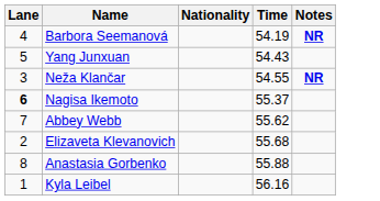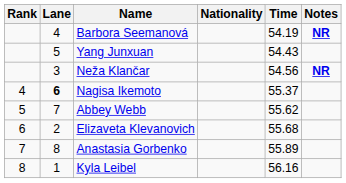 <table class="wikitable sortable" style="text-align:center">
 <tr>
+<th>Rank</th>
 <th>Lane</th>
 <th>Name</th>
 <th>Nationality</th>
 <th>Time</th>
 <th>Notes</th>
 </tr>
 <tr>
+<td></td>
 <td>4</td>
 <td align=left><a href='#'>Barbora Seemanová</a></td>
 <td align=left></td>
 <td>54.19</td>
 <td><strong><a href='#'>NR</a></strong></td>
 </tr>
 <tr>
+<td></td>
 <td>5</td>
 <td align=left><a href='#'>Yang Junxuan</a></td>
 <td align=left></td>
 <td>54.43</td>
 <td></td>
 </tr>
 <tr>
+<td></td>
 <td>3</td>
 <td align=left><a href='#'>Neža Klančar</a></td>
 <td align=left></td>
-<td>54.55</td>
+<td>54.56</td>
 <td><strong><a href='#'>NR</a></strong></td>
 </tr>
 <tr>
+<td>4</td>
 <td><strong>6</strong></td>
 <td align=left><a href='#'>Nagisa Ikemoto</a></td>
 <td align=left></td>
 <td>55.37</td>
 <td></td>
 </tr>
 <tr>
+<td>5</td>
 <td>7</td>
 <td align=left><a href='#'>Abbey Webb</a></td>
 <td align=left></td>
 <td>55.62</td>
 <td></td>
 </tr>
 <tr>
+<td>6</td>
 <td>2</td>
 <td align=left><a href='#'>Elizaveta Klevanovich</a></td>
 <td align=left></td>
 <td>55.68</td>
 <td></td>
 </tr>
 <tr>
+<td>7</td>
 <td>8</td>
 <td align=left><a href='#'>Anastasia Gorbenko</a></td>
 <td align=left></td>
-<td>55.88</td>
+<td>55.89</td>
 <td></td>
 </tr>
 <tr>
+<td>8</td>
 <td>1</td>
 <td align=left><a href='#'>Kyla Leibel</a></td>
 <td align=left></td>
 <td>56.16</td>
 <td></td>
 </tr>
 </table>
